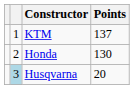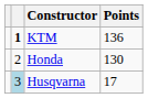 <table class="wikitable" style="font-size: 95%;">
 <tr>
 <th></th>
 <th></th>
 <th>Constructor</th>
 <th>Points</th>
 </tr>
 <tr>
 <td></td>
-<td align=center>1</td>
+<td align=center><strong>1</strong></td>
 <td> <a href='#'>KTM</a></td>
-<td align=left>137</td>
+<td align=left>136</td>
 </tr>
 <tr>
 <td></td>
 <td align=center>2</td>
 <td> <a href='#'>Honda</a></td>
 <td align=left>130</td>
 </tr>
 <tr>
 <td></td>
 <td align=center style="background: lightblue;">3</td>
 <td> <a href='#'>Husqvarna</a></td>
-<td align=left>20</td>
+<td align=left>17</td>
 </tr>
 </table>
